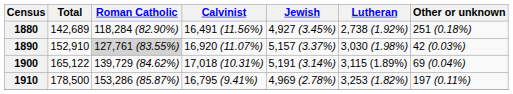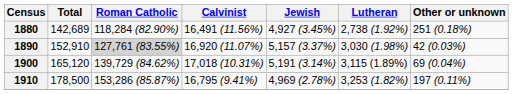 <table class="wikitable">
 <tr>
 <th>Census</th>
 <th>Total</th>
 <th><a href='#'>Roman Catholic</a></th>
 <th><a href='#'>Calvinist</a></th>
 <th><a href='#'>Jewish</a></th>
 <th><a href='#'>Lutheran</a></th>
 <th>Other or unknown</th>
 </tr>
 <tr>
 <th>1880</th>
 <td>142,689</td>
 <td>118,284 <em>(82.90%)</em></td>
 <td>16,491 <em>(11.56%)</em></td>
 <td>4,927 <em>(3.45%)</em></td>
 <td>2,738 <em>(1.92%)</em></td>
 <td>251 <em>(0.18%)</em></td>
 </tr>
 <tr>
 <th>1890</th>
 <td>152,910</td>
 <td style="background: lightgrey;">127,761 <em>(83.55%)</em></td>
 <td>16,920 <em>(11.07%)</em></td>
 <td>5,157 <em>(3.37%)</em></td>
 <td>3,030 <em>(1.98%)</em></td>
 <td>42 <em>(0.03%)</em></td>
 </tr>
 <tr>
 <th>1900</th>
-<td>165,122</td>
+<td>165,120</td>
 <td>139,729 <em>(84.62%)</em></td>
 <td>17,018 <em>(10.31%)</em></td>
 <td>5,191 <em>(3.14%)</em></td>
 <td>3,115 (1.89%)</td>
 <td>69 <em>(0.04%)</em></td>
 </tr>
 <tr>
 <th>1910</th>
 <td>178,500</td>
 <td>153,286 <em>(85.87%)</em></td>
 <td>16,795 <em>(9.41%)</em></td>
 <td>4,969 <em>(2.78%)</em></td>
 <td>3,253 <em>(1.82%)</em></td>
 <td>197 <em>(0.11%)</em></td>
 </tr>
 <tr>
 </tr>
 </table>
